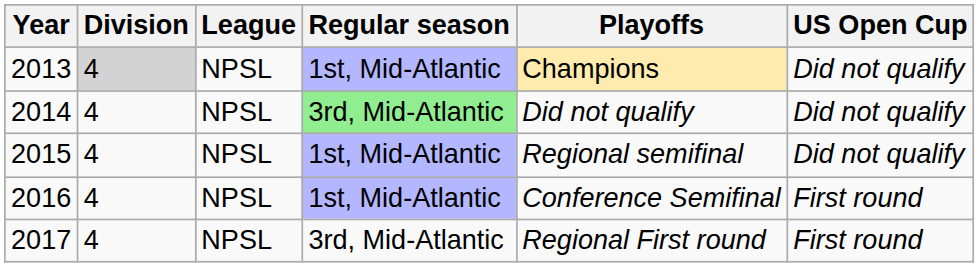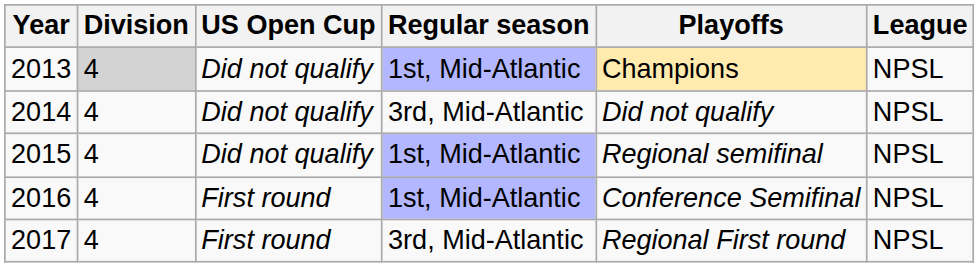 <table class="wikitable">
 <tr>
 <th>Year</th>
 <th>Division</th>
-<th>League</th>
+<th>US Open Cup</th>
 <th>Regular season</th>
 <th>Playoffs</th>
-<th>US Open Cup</th>
+<th>League</th>
 </tr>
 <tr>
 <td>2013</td>
 <td style="background: lightgrey;">4</td>
-<td>NPSL</td>
+<td><em>Did not qualify</em></td>
 <td bgcolor="B3B7FF">1st, Mid-Atlantic</td>
 <td bgcolor="FFEBAD">Champions</td>
-<td><em>Did not qualify</em></td>
+<td>NPSL</td>
 </tr>
 <tr>
 <td>2014</td>
 <td>4</td>
+<td><em>Did not qualify</em></td>
+<td>3rd, Mid-Atlantic</td>
+<td><em>Did not qualify</em></td>
 <td>NPSL</td>
-<td style="background: lightgreen;">3rd, Mid-Atlantic</td>
-<td><em>Did not qualify</em></td>
-<td><em>Did not qualify</em></td>
 </tr>
 <tr>
 <td>2015</td>
 <td>4</td>
-<td>NPSL</td>
+<td><em>Did not qualify</em></td>
 <td bgcolor="B3B7FF">1st, Mid-Atlantic</td>
 <td><em>Regional semifinal</em></td>
-<td><em>Did not qualify</em></td>
+<td>NPSL</td>
 </tr>
 <tr>
 <td>2016</td>
 <td>4</td>
-<td>NPSL</td>
+<td><em>First round</em></td>
 <td bgcolor="B3B7FF">1st, Mid-Atlantic</td>
 <td><em>Conference Semifinal</em></td>
-<td><em>First round</em></td>
+<td>NPSL</td>
 </tr>
 <tr>
 <td>2017</td>
 <td>4</td>
-<td>NPSL</td>
+<td><em>First round</em></td>
 <td>3rd, Mid-Atlantic</td>
 <td><em>Regional First round</em></td>
-<td><em>First round</em></td>
+<td>NPSL</td>
 </tr>
 </table>
